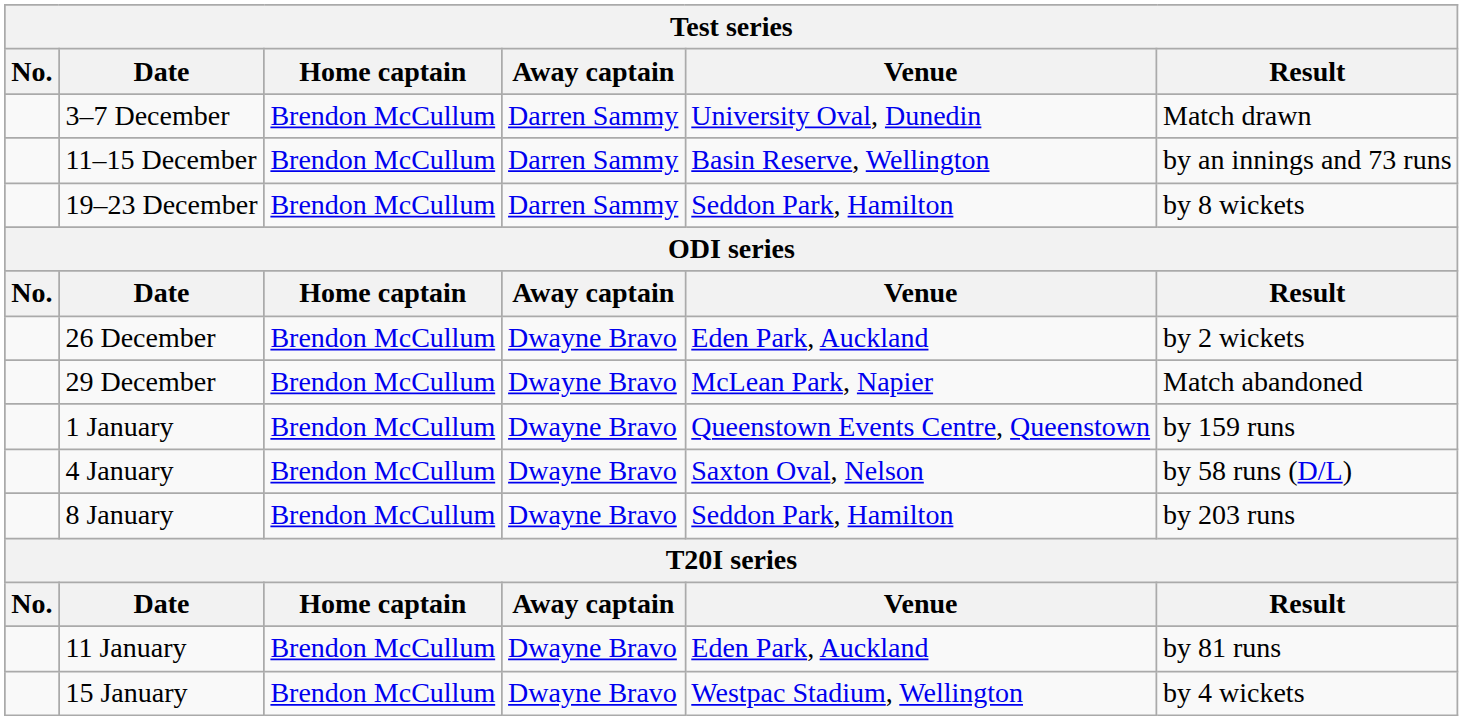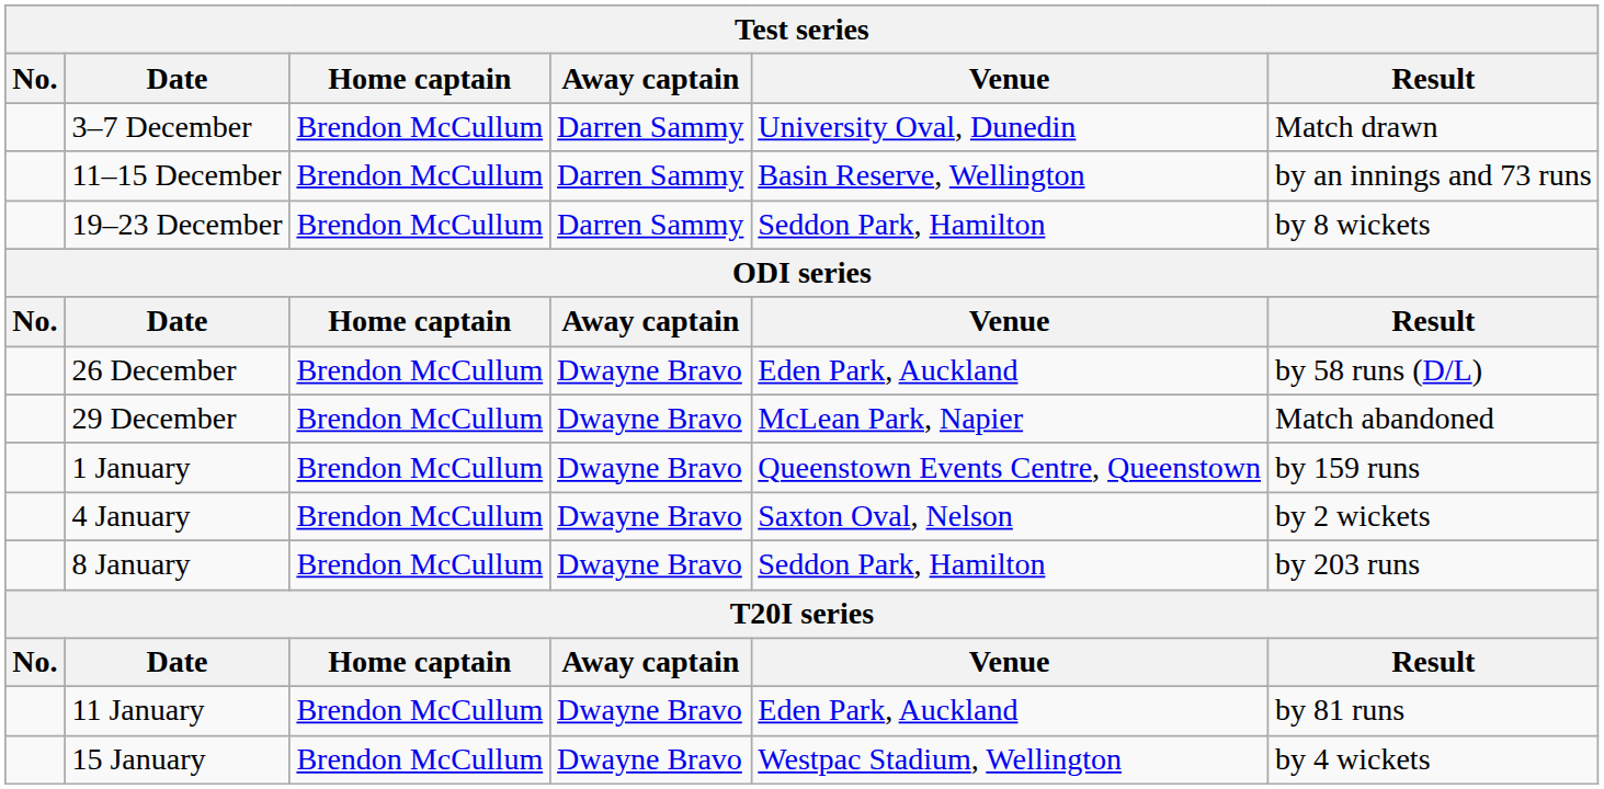 <table class="wikitable">
 <tr>
 <th colspan="9">Test series</th>
 </tr>
 <tr>
 <th>No.</th>
 <th>Date</th>
 <th>Home captain</th>
 <th>Away captain</th>
 <th>Venue</th>
 <th>Result</th>
 </tr>
 <tr>
 <td></td>
 <td>3–7 December</td>
 <td><a href='#'>Brendon McCullum</a></td>
 <td><a href='#'>Darren Sammy</a></td>
 <td><a href='#'>University Oval</a>, <a href='#'>Dunedin</a></td>
 <td>Match drawn</td>
 </tr>
 <tr>
 <td></td>
 <td>11–15 December</td>
 <td><a href='#'>Brendon McCullum</a></td>
 <td><a href='#'>Darren Sammy</a></td>
 <td><a href='#'>Basin Reserve</a>, <a href='#'>Wellington</a></td>
 <td> by an innings and 73 runs</td>
 </tr>
 <tr>
 <td></td>
 <td>19–23 December</td>
 <td><a href='#'>Brendon McCullum</a></td>
 <td><a href='#'>Darren Sammy</a></td>
 <td><a href='#'>Seddon Park</a>, <a href='#'>Hamilton</a></td>
 <td> by 8 wickets</td>
 </tr>
 <tr>
 <th colspan="9">ODI series</th>
 </tr>
 <tr>
 <th>No.</th>
 <th>Date</th>
 <th>Home captain</th>
 <th>Away captain</th>
 <th>Venue</th>
 <th>Result</th>
 </tr>
 <tr>
 <td></td>
 <td>26 December</td>
 <td><a href='#'>Brendon McCullum</a></td>
 <td><a href='#'>Dwayne Bravo</a></td>
 <td><a href='#'>Eden Park</a>, <a href='#'>Auckland</a></td>
-<td> by 2 wickets</td>
+<td> by 58 runs (<a href='#'>D/L</a>)</td>
 </tr>
 <tr>
 <td></td>
 <td>29 December</td>
 <td><a href='#'>Brendon McCullum</a></td>
 <td><a href='#'>Dwayne Bravo</a></td>
 <td><a href='#'>McLean Park</a>, <a href='#'>Napier</a></td>
 <td>Match abandoned</td>
 </tr>
 <tr>
 <td></td>
 <td>1 January</td>
 <td><a href='#'>Brendon McCullum</a></td>
 <td><a href='#'>Dwayne Bravo</a></td>
 <td><a href='#'>Queenstown Events Centre</a>, <a href='#'>Queenstown</a></td>
 <td> by 159 runs</td>
 </tr>
 <tr>
 <td></td>
 <td>4 January</td>
 <td><a href='#'>Brendon McCullum</a></td>
 <td><a href='#'>Dwayne Bravo</a></td>
 <td><a href='#'>Saxton Oval</a>, <a href='#'>Nelson</a></td>
-<td> by 58 runs (<a href='#'>D/L</a>)</td>
+<td> by 2 wickets</td>
 </tr>
 <tr>
 <td></td>
 <td>8 January</td>
 <td><a href='#'>Brendon McCullum</a></td>
 <td><a href='#'>Dwayne Bravo</a></td>
 <td><a href='#'>Seddon Park</a>, <a href='#'>Hamilton</a></td>
 <td> by 203 runs</td>
 </tr>
 <tr>
 <th colspan="9">T20I series</th>
 </tr>
 <tr>
 <th>No.</th>
 <th>Date</th>
 <th>Home captain</th>
 <th>Away captain</th>
 <th>Venue</th>
 <th>Result</th>
 </tr>
 <tr>
 <td></td>
 <td>11 January</td>
 <td><a href='#'>Brendon McCullum</a></td>
 <td><a href='#'>Dwayne Bravo</a></td>
 <td><a href='#'>Eden Park</a>, <a href='#'>Auckland</a></td>
 <td> by 81 runs</td>
 </tr>
 <tr>
 <td></td>
 <td>15 January</td>
 <td><a href='#'>Brendon McCullum</a></td>
 <td><a href='#'>Dwayne Bravo</a></td>
 <td><a href='#'>Westpac Stadium</a>, <a href='#'>Wellington</a></td>
 <td> by 4 wickets</td>
 </tr>
 </table>
